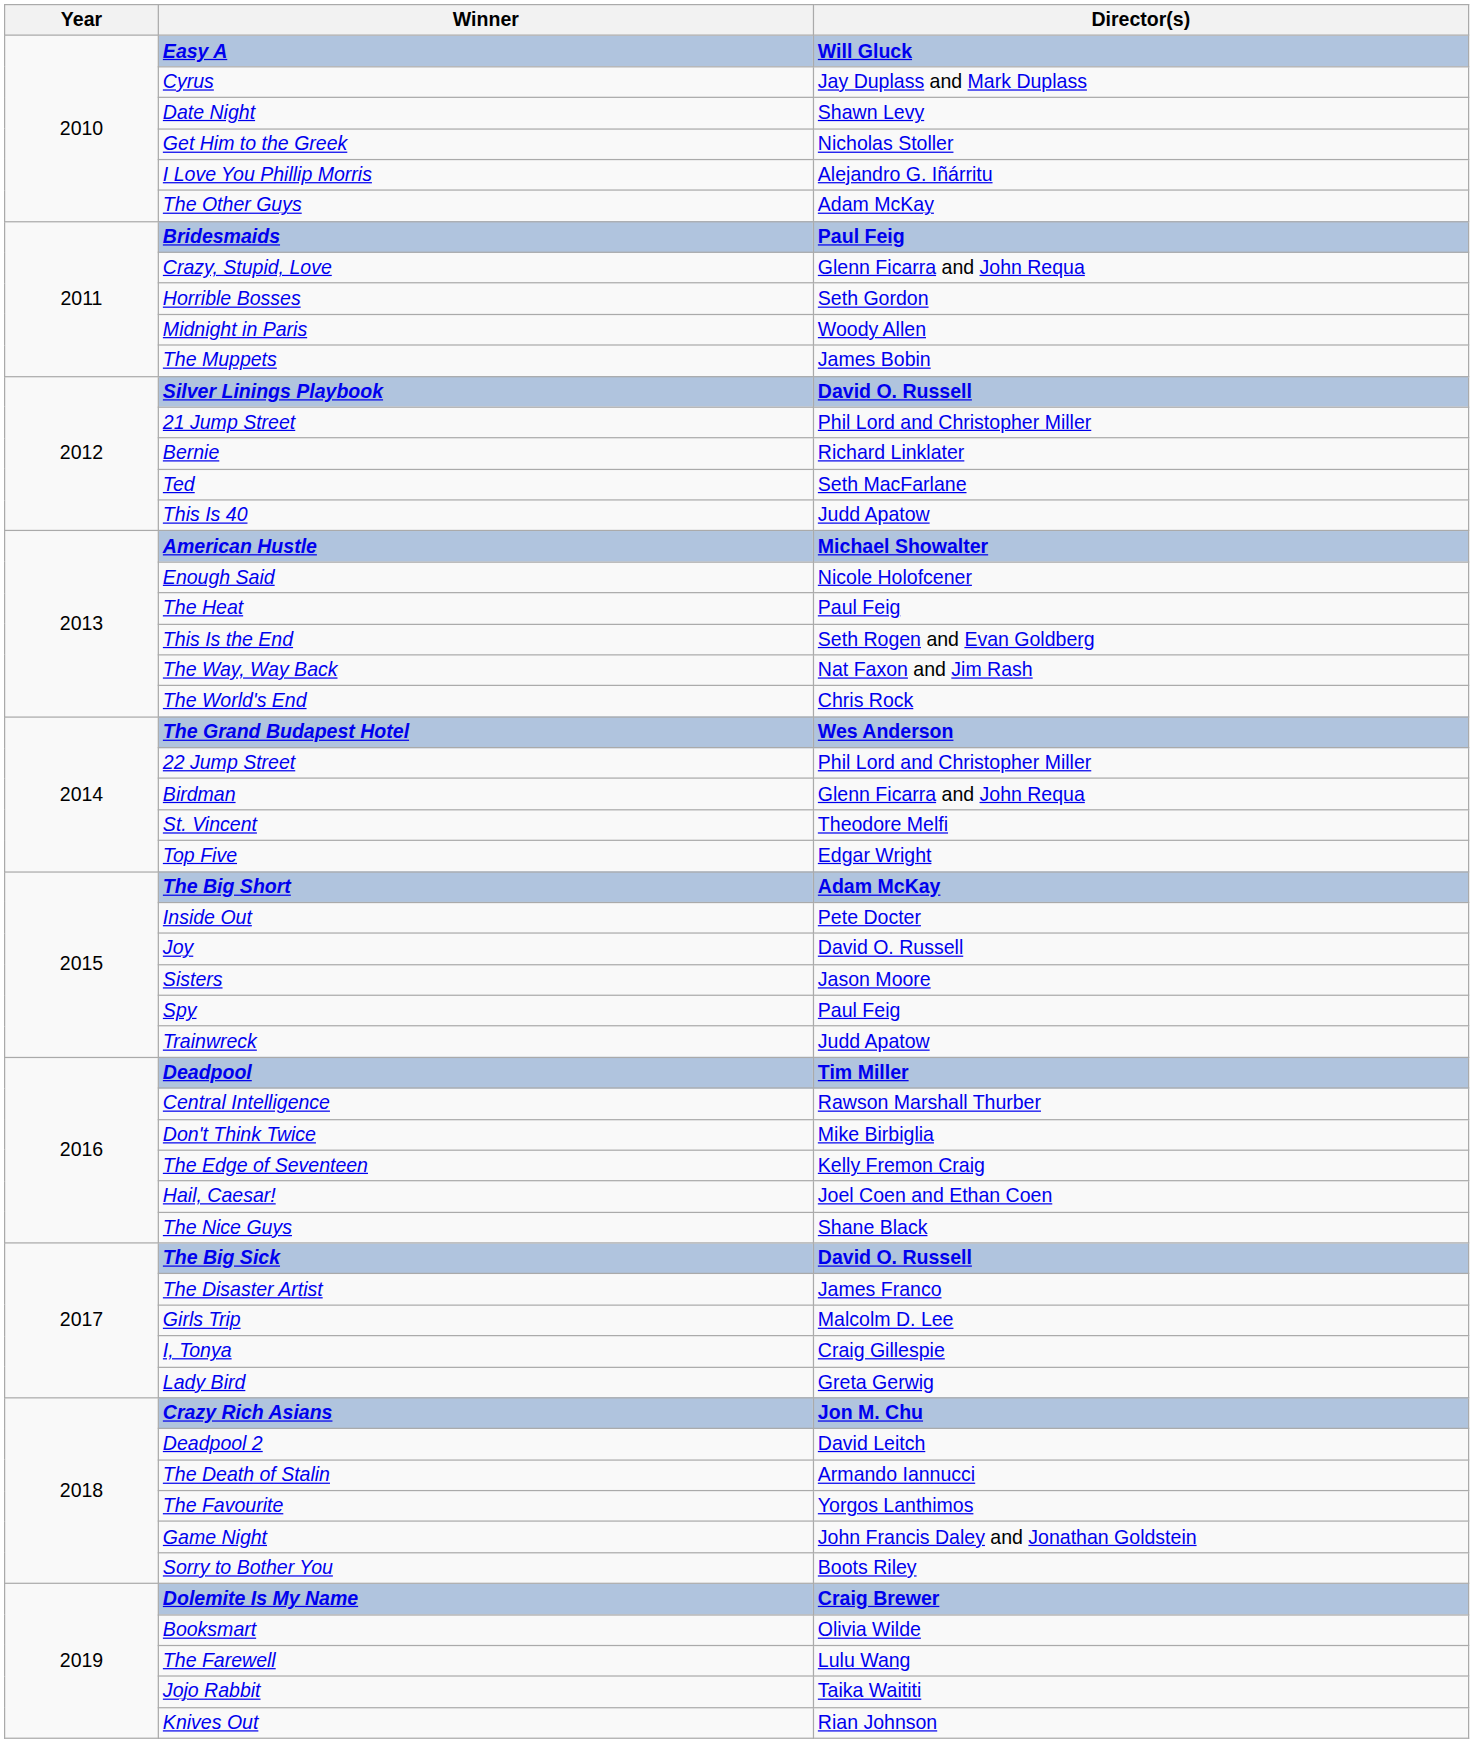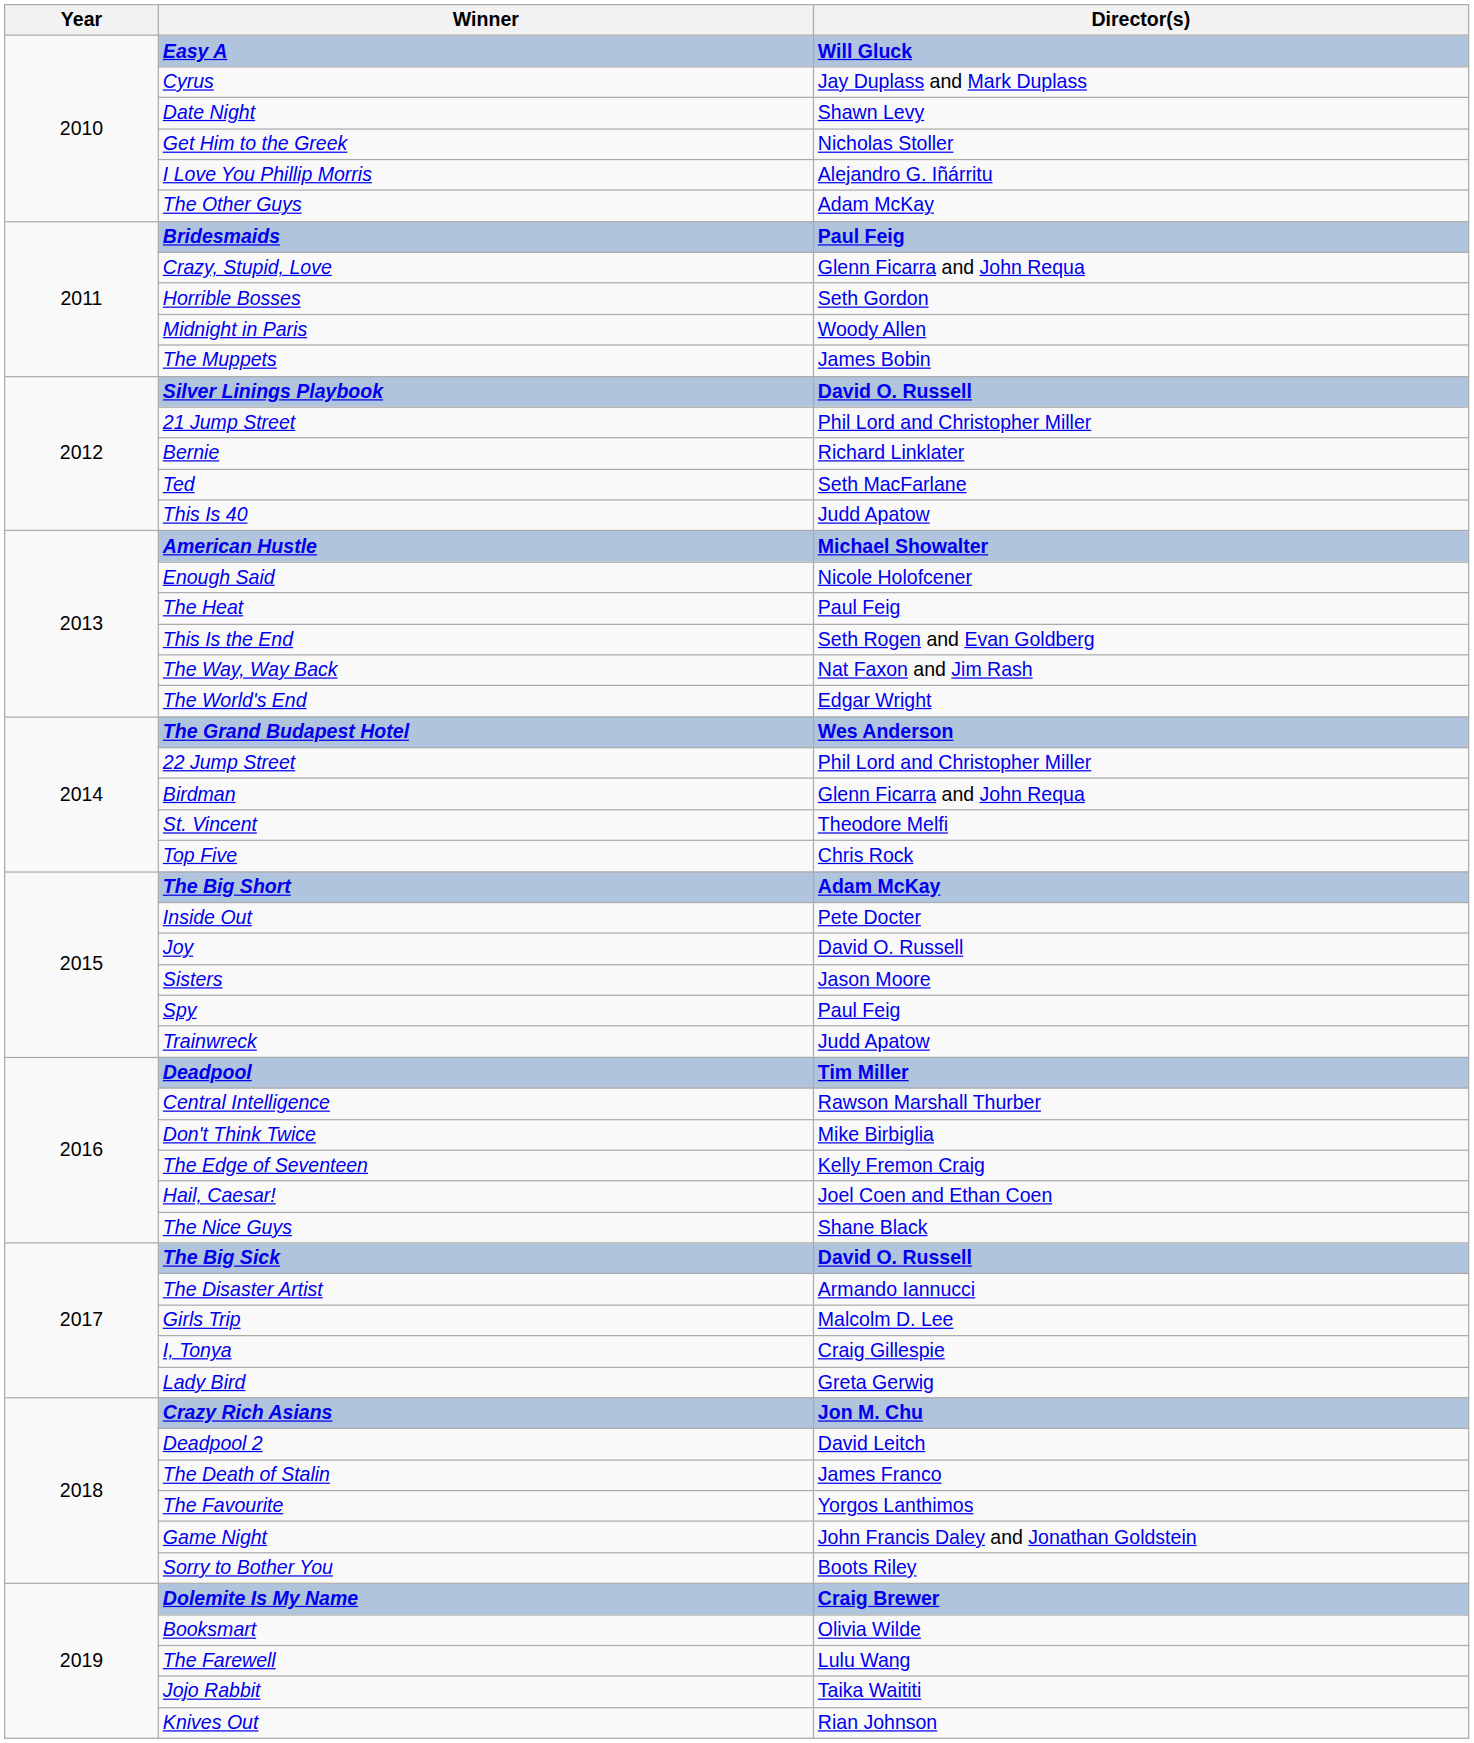 <table class="wikitable" width="95%" cellpadding="5">
 <tr>
 <th width="100"><strong>Year</strong></th>
 <th width="450"><strong>Winner</strong></th>
 <th width="450"><strong>Director(s)</strong></th>
 </tr>
 <tr>
 <td rowspan="6" style="text-align:center;">2010</td>
 <td style="background:#B0C4DE;"><strong><em><a href='#'>Easy A</a></em></strong></td>
 <td style="background:#B0C4DE;"><strong><a href='#'>Will Gluck</a></strong></td>
 </tr>
 <tr>
 <td><em><a href='#'>Cyrus</a></em></td>
 <td><a href='#'>Jay Duplass</a> and <a href='#'>Mark Duplass</a></td>
 </tr>
 <tr>
 <td><em><a href='#'>Date Night</a></em></td>
 <td><a href='#'>Shawn Levy</a></td>
 </tr>
 <tr>
 <td><em><a href='#'>Get Him to the Greek</a></em></td>
 <td><a href='#'>Nicholas Stoller</a></td>
 </tr>
 <tr>
 <td><em><a href='#'>I Love You Phillip Morris</a></em></td>
 <td><a href='#'>Alejandro G. Iñárritu</a></td>
 </tr>
 <tr>
 <td><em><a href='#'>The Other Guys</a></em></td>
 <td><a href='#'>Adam McKay</a></td>
 </tr>
 <tr>
 <td rowspan="5" style="text-align:center;">2011</td>
 <td style="background:#B0C4DE;"><strong><em><a href='#'>Bridesmaids</a></em></strong></td>
 <td style="background:#B0C4DE;"><strong><a href='#'>Paul Feig</a></strong></td>
 </tr>
 <tr>
 <td><em><a href='#'>Crazy, Stupid, Love</a></em></td>
 <td><a href='#'>Glenn Ficarra</a> and <a href='#'>John Requa</a></td>
 </tr>
 <tr>
 <td><em><a href='#'>Horrible Bosses</a></em></td>
 <td><a href='#'>Seth Gordon</a></td>
 </tr>
 <tr>
 <td><em><a href='#'>Midnight in Paris</a></em></td>
 <td><a href='#'>Woody Allen</a></td>
 </tr>
 <tr>
 <td><em><a href='#'>The Muppets</a></em></td>
 <td><a href='#'>James Bobin</a></td>
 </tr>
 <tr>
 <td rowspan="5" style="text-align:center;">2012</td>
 <td style="background:#B0C4DE;"><strong><em><a href='#'>Silver Linings Playbook</a></em></strong></td>
 <td style="background:#B0C4DE;"><strong><a href='#'>David O. Russell</a></strong></td>
 </tr>
 <tr>
 <td><em><a href='#'>21 Jump Street</a></em></td>
 <td><a href='#'>Phil Lord and Christopher Miller</a></td>
 </tr>
 <tr>
 <td><em><a href='#'>Bernie</a></em></td>
 <td><a href='#'>Richard Linklater</a></td>
 </tr>
 <tr>
 <td><em><a href='#'>Ted</a></em></td>
 <td><a href='#'>Seth MacFarlane</a></td>
 </tr>
 <tr>
 <td><em><a href='#'>This Is 40</a></em></td>
 <td><a href='#'>Judd Apatow</a></td>
 </tr>
 <tr>
 <td rowspan="6" style="text-align:center;">2013</td>
 <td style="background:#B0C4DE;"><strong><em><a href='#'>American Hustle</a></em></strong></td>
 <td style="background:#B0C4DE;"><strong><a href='#'>Michael Showalter</a></strong></td>
 </tr>
 <tr>
 <td><em><a href='#'>Enough Said</a></em></td>
 <td><a href='#'>Nicole Holofcener</a></td>
 </tr>
 <tr>
 <td><em><a href='#'>The Heat</a></em></td>
 <td><a href='#'>Paul Feig</a></td>
 </tr>
 <tr>
 <td><em><a href='#'>This Is the End</a></em></td>
 <td><a href='#'>Seth Rogen</a> and <a href='#'>Evan Goldberg</a></td>
 </tr>
 <tr>
 <td><em><a href='#'>The Way, Way Back</a></em></td>
 <td><a href='#'>Nat Faxon</a> and <a href='#'>Jim Rash</a></td>
 </tr>
 <tr>
 <td><em><a href='#'>The World's End</a></em></td>
-<td><a href='#'>Chris Rock</a></td>
+<td><a href='#'>Edgar Wright</a></td>
 </tr>
 <tr>
 <td rowspan="5" style="text-align:center;">2014</td>
 <td style="background:#B0C4DE;"><strong><em><a href='#'>The Grand Budapest Hotel</a></em></strong></td>
 <td style="background:#B0C4DE;"><strong><a href='#'>Wes Anderson</a></strong></td>
 </tr>
 <tr>
 <td><em><a href='#'>22 Jump Street</a></em></td>
 <td><a href='#'>Phil Lord and Christopher Miller</a></td>
 </tr>
 <tr>
 <td><em><a href='#'>Birdman</a></em></td>
 <td><a href='#'>Glenn Ficarra</a> and <a href='#'>John Requa</a></td>
 </tr>
 <tr>
 <td><em><a href='#'>St. Vincent</a></em></td>
 <td><a href='#'>Theodore Melfi</a></td>
 </tr>
 <tr>
 <td><em><a href='#'>Top Five</a></em></td>
-<td><a href='#'>Edgar Wright</a></td>
+<td><a href='#'>Chris Rock</a></td>
 </tr>
 <tr>
 <td rowspan="6" style="text-align:center;">2015</td>
 <td style="background:#B0C4DE;"><strong><em><a href='#'>The Big Short</a></em></strong></td>
 <td style="background:#B0C4DE;"><strong><a href='#'>Adam McKay</a></strong></td>
 </tr>
 <tr>
 <td><em><a href='#'>Inside Out</a></em></td>
 <td><a href='#'>Pete Docter</a></td>
 </tr>
 <tr>
 <td><em><a href='#'>Joy</a></em></td>
 <td><a href='#'>David O. Russell</a></td>
 </tr>
 <tr>
 <td><em><a href='#'>Sisters</a></em></td>
 <td><a href='#'>Jason Moore</a></td>
 </tr>
 <tr>
 <td><em><a href='#'>Spy</a></em></td>
 <td><a href='#'>Paul Feig</a></td>
 </tr>
 <tr>
 <td><em><a href='#'>Trainwreck</a></em></td>
 <td><a href='#'>Judd Apatow</a></td>
 </tr>
 <tr>
 <td rowspan="6" style="text-align:center;">2016</td>
 <td style="background:#B0C4DE;"><strong><em><a href='#'>Deadpool</a></em></strong></td>
 <td style="background:#B0C4DE;"><strong><a href='#'>Tim Miller</a></strong></td>
 </tr>
 <tr>
 <td><em><a href='#'>Central Intelligence</a></em></td>
 <td><a href='#'>Rawson Marshall Thurber</a></td>
 </tr>
 <tr>
 <td><em><a href='#'>Don't Think Twice</a></em></td>
 <td><a href='#'>Mike Birbiglia</a></td>
 </tr>
 <tr>
 <td><em><a href='#'>The Edge of Seventeen</a></em></td>
 <td><a href='#'>Kelly Fremon Craig</a></td>
 </tr>
 <tr>
 <td><em><a href='#'>Hail, Caesar!</a></em></td>
 <td><a href='#'>Joel Coen and Ethan Coen</a></td>
 </tr>
 <tr>
 <td><em><a href='#'>The Nice Guys</a></em></td>
 <td><a href='#'>Shane Black</a></td>
 </tr>
 <tr>
 <td rowspan="5" style="text-align:center;">2017</td>
 <td style="background:#B0C4DE;"><strong><em><a href='#'>The Big Sick</a></em></strong></td>
 <td style="background:#B0C4DE;"><strong><a href='#'>David O. Russell</a></strong></td>
 </tr>
 <tr>
 <td><em><a href='#'>The Disaster Artist</a></em></td>
-<td><a href='#'>James Franco</a></td>
+<td><a href='#'>Armando Iannucci</a></td>
 </tr>
 <tr>
 <td><em><a href='#'>Girls Trip</a></em></td>
 <td><a href='#'>Malcolm D. Lee</a></td>
 </tr>
 <tr>
 <td><em><a href='#'>I, Tonya</a></em></td>
 <td><a href='#'>Craig Gillespie</a></td>
 </tr>
 <tr>
 <td><em><a href='#'>Lady Bird</a></em></td>
 <td><a href='#'>Greta Gerwig</a></td>
 </tr>
 <tr>
 <td rowspan="6" style="text-align:center;">2018</td>
 <td style="background:#B0C4DE;"><strong><em><a href='#'>Crazy Rich Asians</a></em></strong></td>
 <td style="background:#B0C4DE;"><strong><a href='#'>Jon M. Chu</a></strong></td>
 </tr>
 <tr>
 <td><em><a href='#'>Deadpool 2</a></em></td>
 <td><a href='#'>David Leitch</a></td>
 </tr>
 <tr>
 <td><em><a href='#'>The Death of Stalin</a></em></td>
-<td><a href='#'>Armando Iannucci</a></td>
+<td><a href='#'>James Franco</a></td>
 </tr>
 <tr>
 <td><em><a href='#'>The Favourite</a></em></td>
 <td><a href='#'>Yorgos Lanthimos</a></td>
 </tr>
 <tr>
 <td><em><a href='#'>Game Night</a></em></td>
 <td><a href='#'>John Francis Daley</a> and <a href='#'>Jonathan Goldstein</a></td>
 </tr>
 <tr>
 <td><em><a href='#'>Sorry to Bother You</a></em></td>
 <td><a href='#'>Boots Riley</a></td>
 </tr>
 <tr>
 <td rowspan="5" style="text-align:center;">2019</td>
 <td style="background:#B0C4DE;"><strong><em><a href='#'>Dolemite Is My Name</a></em></strong></td>
 <td style="background:#B0C4DE;"><strong><a href='#'>Craig Brewer</a></strong></td>
 </tr>
 <tr>
 <td><em><a href='#'>Booksmart</a></em></td>
 <td><a href='#'>Olivia Wilde</a></td>
 </tr>
 <tr>
 <td><em><a href='#'>The Farewell</a></em></td>
 <td><a href='#'>Lulu Wang</a></td>
 </tr>
 <tr>
 <td><em><a href='#'>Jojo Rabbit</a></em></td>
 <td><a href='#'>Taika Waititi</a></td>
 </tr>
 <tr>
 <td><em><a href='#'>Knives Out</a></em></td>
 <td><a href='#'>Rian Johnson</a></td>
 </tr>
 </table>
